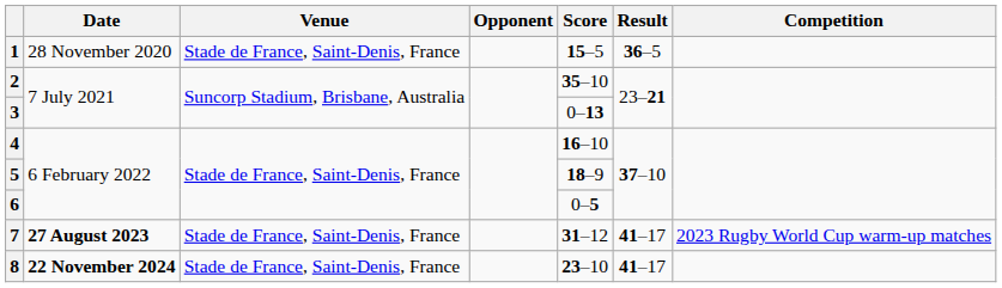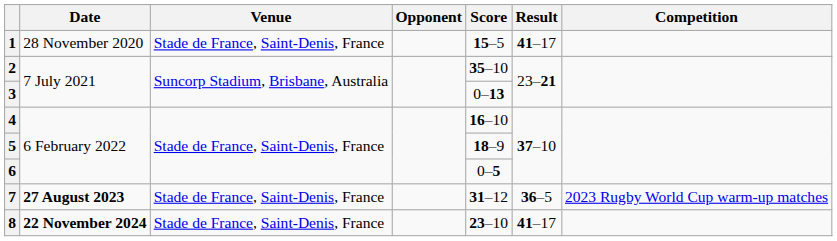 <table class="wikitable plainrowheaders" style="font-size:90%;">
 <tr>
 <th scope=col></th>
 <th scope=col data-sort-type=date>Date</th>
 <th scope=col>Venue</th>
 <th scope=col>Opponent</th>
 <th scope=col>Score</th>
 <th scope=col>Result</th>
 <th scope=col>Competition</th>
 </tr>
 <tr>
 <th scope=row>1</th>
 <td>28 November 2020</td>
 <td><a href='#'>Stade de France</a>, <a href='#'>Saint-Denis</a>, France</td>
 <td></td>
 <td align=center><strong>15</strong>–5</td>
-<td align=center><strong>36</strong>–5</td>
+<td align=center><strong>41</strong>–17</td>
 <td></td>
 </tr>
 <tr>
 <th scope=row>2</th>
 <td rowspan=2>7 July 2021</td>
 <td rowspan=2><a href='#'>Suncorp Stadium</a>, <a href='#'>Brisbane</a>, Australia</td>
 <td rowspan=2></td>
 <td align=center><strong>35</strong>–10</td>
 <td rowspan=2 style="text-align:center;">23–<strong>21</strong></td>
 <td rowspan=2></td>
 </tr>
 <tr>
 <th scope=row>3</th>
 <td align=center>0–<strong>13</strong></td>
 </tr>
 <tr>
 <th scope=row>4</th>
 <td rowspan=3>6 February 2022</td>
 <td rowspan=3><a href='#'>Stade de France</a>, <a href='#'>Saint-Denis</a>, France</td>
 <td rowspan=3></td>
 <td align=center><strong>16</strong>–10</td>
 <td rowspan=3 style="text-align:center;"><strong>37</strong>–10</td>
 <td rowspan=3></td>
 </tr>
 <tr>
 <th scope=row>5</th>
 <td align=center><strong>18</strong>–9</td>
 </tr>
 <tr>
 <th scope=row>6</th>
 <td align=center>0–<strong>5</strong></td>
 </tr>
 <tr>
 <th scope=row>7</th>
 <td><strong>27 August 2023</strong></td>
 <td><a href='#'>Stade de France</a>, <a href='#'>Saint-Denis</a>, France</td>
 <td></td>
 <td align=center><strong>31</strong>–12</td>
-<td align=center><strong>41</strong>–17</td>
+<td align=center><strong>36</strong>–5</td>
 <td><a href='#'>2023 Rugby World Cup warm-up matches</a></td>
 </tr>
 <tr>
 <th scope=row>8</th>
 <td><strong>22 November 2024</strong></td>
 <td><a href='#'>Stade de France</a>, <a href='#'>Saint-Denis</a>, France</td>
 <td></td>
 <td align=center><strong>23</strong>–10</td>
 <td align=center><strong>41</strong>–17</td>
 <td></td>
 </tr>
 </table>
